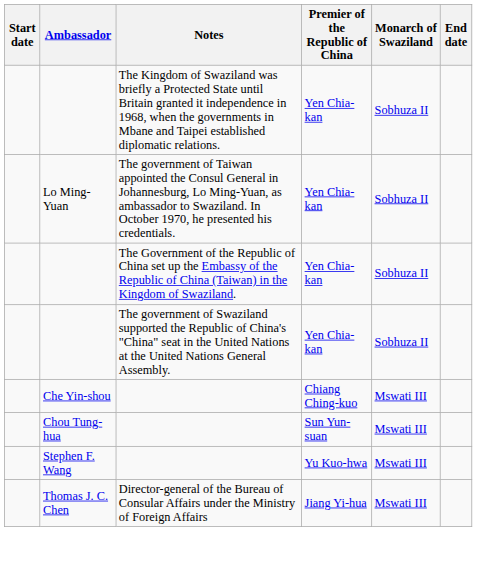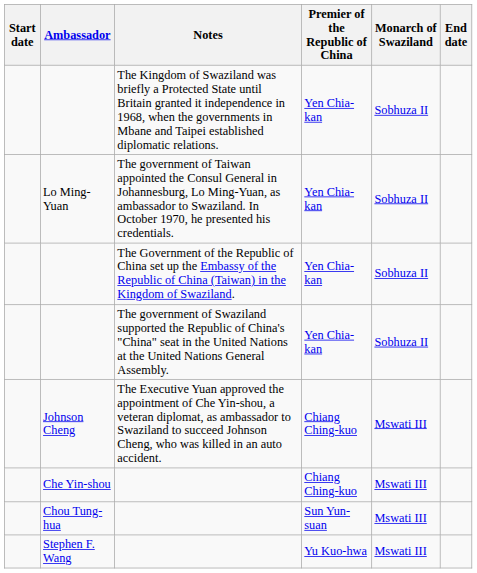 <table class="wikitable sortable">
 <tr>
 <th>Start date</th>
 <th><a href='#'>Ambassador</a></th>
 <th>Notes</th>
 <th>Premier of the Republic of China</th>
 <th>Monarch of Swaziland</th>
 <th>End date</th>
 </tr>
 <tr>
 <td></td>
 <td></td>
 <td>The Kingdom of Swaziland was briefly a Protected State until Britain granted it independence in 1968, when the governments in Mbane and Taipei established diplomatic relations.</td>
 <td><a href='#'>Yen Chia-kan</a></td>
 <td><a href='#'>Sobhuza II</a></td>
 <td></td>
 </tr>
 <tr>
 <td></td>
 <td>Lo Ming-Yuan</td>
 <td>The government of Taiwan appointed the Consul General in Johannesburg, Lo Ming-Yuan, as ambassador to Swaziland. In October 1970, he presented his credentials.</td>
 <td><a href='#'>Yen Chia-kan</a></td>
 <td><a href='#'>Sobhuza II</a></td>
 <td></td>
 </tr>
 <tr>
 <td></td>
 <td></td>
 <td>The Government of the Republic of China set up the <a href='#'>Embassy of the Republic of China (Taiwan) in the Kingdom of Swaziland</a>.</td>
 <td><a href='#'>Yen Chia-kan</a></td>
 <td><a href='#'>Sobhuza II</a></td>
 <td></td>
 </tr>
 <tr>
 <td></td>
 <td></td>
 <td>The government of Swaziland supported the Republic of China's "China" seat in the United Nations at the United Nations General Assembly.</td>
 <td><a href='#'>Yen Chia-kan</a></td>
 <td><a href='#'>Sobhuza II</a></td>
 <td></td>
 </tr>
 <tr>
 <td></td>
+<td><a href='#'>Johnson Cheng</a></td>
+<td>The Executive Yuan approved the appointment of Che Yin-shou, a veteran diplomat, as ambassador to Swaziland to succeed Johnson Cheng, who was killed in an auto accident.</td>
+<td><a href='#'>Chiang Ching-kuo</a></td>
+<td><a href='#'>Mswati III</a></td>
+<td></td>
+</tr>
+<tr>
+<td></td>
 <td><a href='#'>Che Yin-shou</a></td>
 <td></td>
 <td><a href='#'>Chiang Ching-kuo</a></td>
 <td><a href='#'>Mswati III</a></td>
 <td></td>
 </tr>
 <tr>
 <td></td>
 <td><a href='#'>Chou Tung-hua</a></td>
 <td></td>
 <td><a href='#'>Sun Yun-suan</a></td>
 <td><a href='#'>Mswati III</a></td>
 <td></td>
 </tr>
 <tr>
 <td></td>
 <td><a href='#'>Stephen F. Wang</a></td>
 <td></td>
 <td><a href='#'>Yu Kuo-hwa</a></td>
 <td><a href='#'>Mswati III</a></td>
 <td></td>
 </tr>
-<tr>
-<td></td>
-<td><a href='#'>Thomas J. C. Chen</a></td>
-<td>Director-general of the Bureau of Consular Affairs under the Ministry of Foreign Affairs</td>
-<td><a href='#'>Jiang Yi-hua</a></td>
-<td><a href='#'>Mswati III</a></td>
-<td></td>
-</tr>
 </table>
